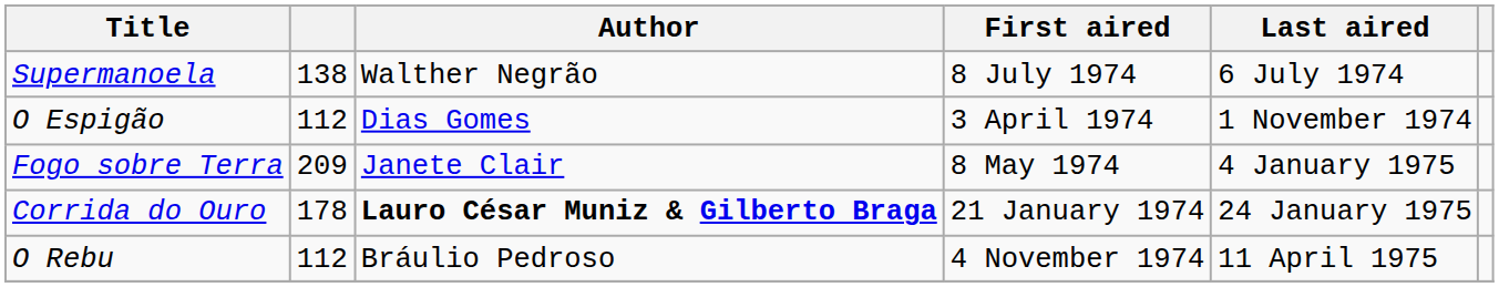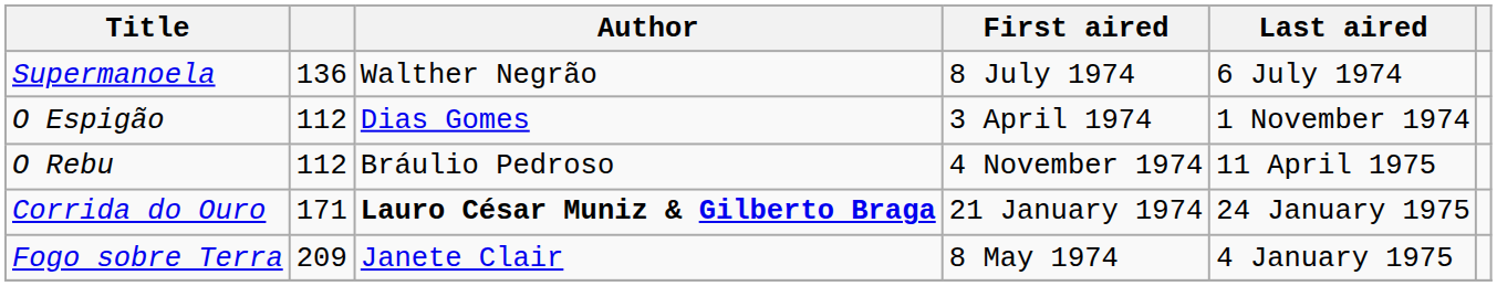 <table class="wikitable sortable">
 <tr>
 <th>Title</th>
 <th></th>
 <th>Author</th>
 <th>First aired</th>
 <th>Last aired</th>
 <th></th>
 </tr>
 <tr>
 <td><em><a href='#'>Supermanoela</a></em></td>
-<td>138</td>
+<td>136</td>
 <td>Walther Negrão</td>
 <td>8 July 1974</td>
 <td>6 July 1974</td>
 <td></td>
 </tr>
 <tr>
 <td><em>O Espigão</em></td>
 <td>112</td>
 <td><a href='#'>Dias Gomes</a></td>
 <td>3 April 1974</td>
 <td>1 November 1974</td>
 <td></td>
 </tr>
 <tr>
+<td><em>O Rebu</em></td>
+<td>112</td>
+<td>Bráulio Pedroso</td>
+<td>4 November 1974</td>
+<td>11 April 1975</td>
+<td></td>
+</tr>
+<tr>
+<td><em><a href='#'>Corrida do Ouro</a></em></td>
+<td>171</td>
+<td><strong>Lauro César Muniz & <a href='#'>Gilberto Braga</a></strong></td>
+<td>21 January 1974</td>
+<td>24 January 1975</td>
+<td></td>
+</tr>
+<tr>
 <td><em><a href='#'>Fogo sobre Terra</a></em></td>
 <td>209</td>
 <td><a href='#'>Janete Clair</a></td>
 <td>8 May 1974</td>
 <td>4 January 1975</td>
 <td></td>
 </tr>
 <tr>
-<td><em><a href='#'>Corrida do Ouro</a></em></td>
-<td>178</td>
-<td><strong>Lauro César Muniz & <a href='#'>Gilberto Braga</a></strong></td>
-<td>21 January 1974</td>
-<td>24 January 1975</td>
-<td></td>
-</tr>
-<tr>
-<td><em>O Rebu</em></td>
-<td>112</td>
-<td>Bráulio Pedroso</td>
-<td>4 November 1974</td>
-<td>11 April 1975</td>
-<td></td>
-</tr>
-<tr>
 </tr>
 </table>
